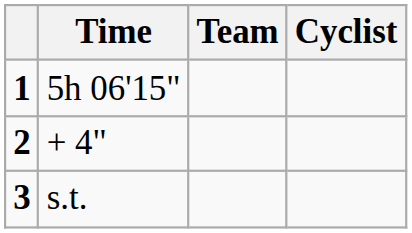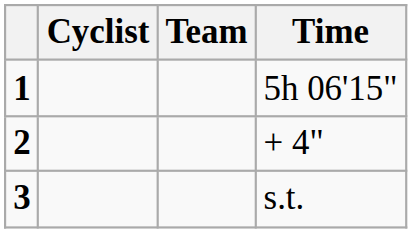 <table class="wikitable">
 <tr>
 <th></th>
+<th>Cyclist</th>
+<th>Team</th>
 <th>Time</th>
-<th>Team</th>
-<th>Cyclist</th>
 </tr>
 <tr>
 <td><strong>1</strong></td>
-<td>5h 06'15"</td>
 <td></td>
 <td></td>
+<td>5h 06'15"</td>
 </tr>
 <tr>
 <td><strong>2</strong></td>
-<td>+ 4"</td>
 <td></td>
 <td></td>
+<td>+ 4"</td>
 </tr>
 <tr>
 <td><strong>3</strong></td>
-<td>s.t.</td>
 <td></td>
 <td></td>
+<td>s.t.</td>
 </tr>
 </table>
